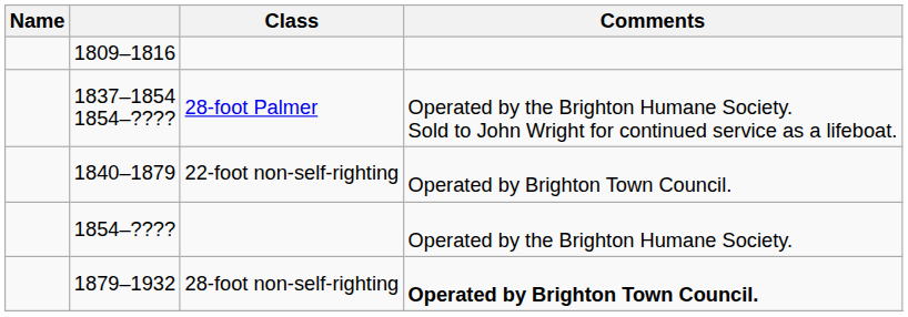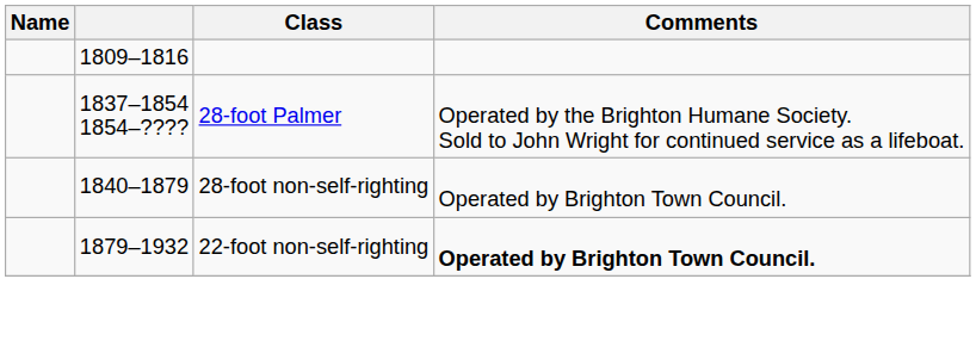 <table class="wikitable">
 <tr>
 <th>Name</th>
 <th></th>
 <th>Class</th>
 <th>Comments</th>
 </tr>
 <tr>
 <td></td>
 <td>1809–1816</td>
 <td></td>
 <td></td>
 </tr>
 <tr>
 <td></td>
 <td>1837–1854<br>1854–????</td>
 <td><a href='#'>28-foot Palmer</a></td>
 <td><br>Operated by the Brighton Humane Society.<br>Sold to John Wright for continued service as a lifeboat.</td>
 </tr>
 <tr>
 <td></td>
 <td>1840–1879</td>
-<td>22-foot non-self-righting</td>
+<td>28-foot non-self-righting</td>
 <td><br>Operated by Brighton Town Council.</td>
 </tr>
 <tr>
 <td></td>
-<td>1854–????</td>
-<td></td>
-<td><br>Operated by the Brighton Humane Society.</td>
-</tr>
-<tr>
-<td></td>
 <td>1879–1932</td>
-<td>28-foot non-self-righting</td>
+<td>22-foot non-self-righting</td>
 <td><strong><br>Operated by Brighton Town Council.</strong></td>
 </tr>
 <tr>
 </tr>
 </table>
